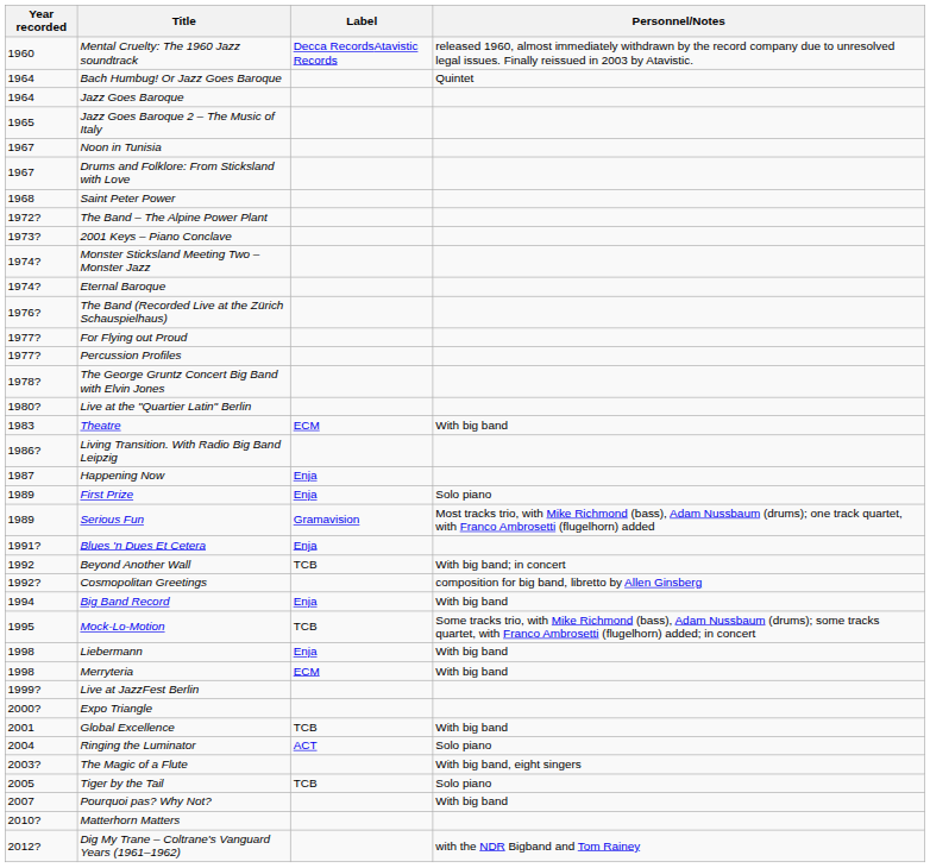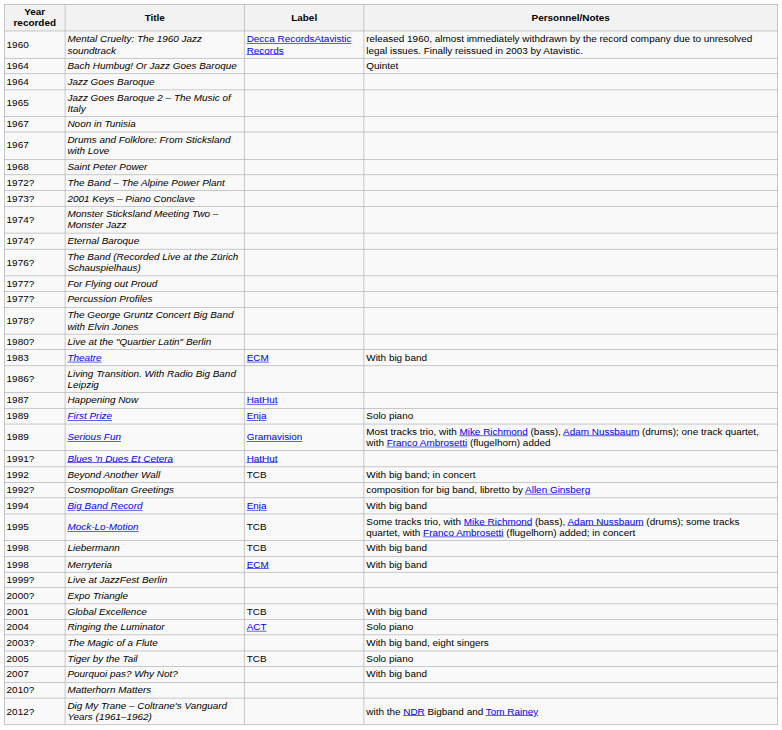 <table class="wikitable sortable">
 <tr>
 <th>Year recorded</th>
 <th>Title</th>
 <th>Label</th>
 <th>Personnel/Notes</th>
 </tr>
 <tr>
 <td>1960</td>
 <td><em>Mental Cruelty: The 1960 Jazz soundtrack</em></td>
 <td><a href='#'>Decca Records</a><a href='#'>Atavistic Records</a></td>
 <td>released 1960, almost immediately withdrawn by the record company due to unresolved legal issues. Finally reissued in 2003 by Atavistic.</td>
 </tr>
 <tr>
 <td>1964</td>
 <td><em>Bach Humbug! Or Jazz Goes Baroque</em></td>
 <td></td>
 <td>Quintet</td>
 </tr>
 <tr>
 <td>1964</td>
 <td><em>Jazz Goes Baroque</em></td>
 <td></td>
 <td></td>
 </tr>
 <tr>
 <td>1965</td>
 <td><em>Jazz Goes Baroque 2 – The Music of Italy</em></td>
 <td></td>
 <td></td>
 </tr>
 <tr>
 <td>1967</td>
 <td><em>Noon in Tunisia</em></td>
 <td></td>
 <td></td>
 </tr>
 <tr>
 <td>1967</td>
 <td><em>Drums and Folklore: From Sticksland with Love</em></td>
 <td></td>
 <td></td>
 </tr>
 <tr>
 <td>1968</td>
 <td><em>Saint Peter Power</em></td>
 <td></td>
 <td></td>
 </tr>
 <tr>
 <td>1972?</td>
 <td><em>The Band – The Alpine Power Plant</em></td>
 <td></td>
 <td></td>
 </tr>
 <tr>
 <td>1973?</td>
 <td><em>2001 Keys – Piano Conclave</em></td>
 <td></td>
 <td></td>
 </tr>
 <tr>
 <td>1974?</td>
 <td><em>Monster Sticksland Meeting Two – Monster Jazz</em></td>
 <td></td>
 <td></td>
 </tr>
 <tr>
 <td>1974?</td>
 <td><em>Eternal Baroque</em></td>
 <td></td>
 <td></td>
 </tr>
 <tr>
 <td>1976?</td>
 <td><em>The Band (Recorded Live at the Zürich Schauspielhaus)</em></td>
 <td></td>
 <td></td>
 </tr>
 <tr>
 <td>1977?</td>
 <td><em>For Flying out Proud</em></td>
 <td></td>
 <td></td>
 </tr>
 <tr>
 <td>1977?</td>
 <td><em>Percussion Profiles</em></td>
 <td></td>
 <td></td>
 </tr>
 <tr>
 <td>1978?</td>
 <td><em>The George Gruntz Concert Big Band with Elvin Jones</em></td>
 <td></td>
 <td></td>
 </tr>
 <tr>
 <td>1980?</td>
 <td><em>Live at the "Quartier Latin" Berlin</em></td>
 <td></td>
 <td></td>
 </tr>
 <tr>
 <td>1983</td>
 <td><em><a href='#'>Theatre</a></em></td>
 <td><a href='#'>ECM</a></td>
 <td>With big band</td>
 </tr>
 <tr>
 <td>1986?</td>
 <td><em>Living Transition. With Radio Big Band Leipzig</em></td>
 <td></td>
 <td></td>
 </tr>
 <tr>
 <td>1987</td>
 <td><em>Happening Now</em></td>
-<td><a href='#'>Enja</a></td>
+<td><a href='#'>HatHut</a></td>
 <td></td>
 </tr>
 <tr>
 <td>1989</td>
 <td><em><a href='#'>First Prize</a></em></td>
 <td><a href='#'>Enja</a></td>
 <td>Solo piano</td>
 </tr>
 <tr>
 <td>1989</td>
 <td><em><a href='#'>Serious Fun</a></em></td>
 <td><a href='#'>Gramavision</a></td>
 <td>Most tracks trio, with <a href='#'>Mike Richmond</a> (bass), <a href='#'>Adam Nussbaum</a> (drums); one track quartet, with <a href='#'>Franco Ambrosetti</a> (flugelhorn) added</td>
 </tr>
 <tr>
 <td>1991?</td>
 <td><em><a href='#'>Blues 'n Dues Et Cetera</a></em></td>
-<td><a href='#'>Enja</a></td>
+<td><a href='#'>HatHut</a></td>
 <td></td>
 </tr>
 <tr>
 <td>1992</td>
 <td><em>Beyond Another Wall</em></td>
 <td>TCB</td>
 <td>With big band; in concert</td>
 </tr>
 <tr>
 <td>1992?</td>
 <td><em>Cosmopolitan Greetings</em></td>
 <td></td>
 <td>composition for big band, libretto by <a href='#'>Allen Ginsberg</a></td>
 </tr>
 <tr>
 <td>1994</td>
 <td><em><a href='#'>Big Band Record</a></em></td>
 <td><a href='#'>Enja</a></td>
 <td>With big band</td>
 </tr>
 <tr>
 <td>1995</td>
 <td><em><a href='#'>Mock-Lo-Motion</a></em></td>
 <td>TCB</td>
 <td>Some tracks trio, with <a href='#'>Mike Richmond</a> (bass), <a href='#'>Adam Nussbaum</a> (drums); some tracks quartet, with <a href='#'>Franco Ambrosetti</a> (flugelhorn) added; in concert</td>
 </tr>
 <tr>
 <td>1998</td>
 <td><em>Liebermann</em></td>
-<td><a href='#'>Enja</a></td>
+<td>TCB</td>
 <td>With big band</td>
 </tr>
 <tr>
 <td>1998</td>
 <td><em>Merryteria</em></td>
 <td><a href='#'>ECM</a></td>
 <td>With big band</td>
 </tr>
 <tr>
 <td>1999?</td>
 <td><em>Live at JazzFest Berlin</em></td>
 <td></td>
 <td></td>
 </tr>
 <tr>
 <td>2000?</td>
 <td><em>Expo Triangle</em></td>
 <td></td>
 <td></td>
 </tr>
 <tr>
 <td>2001</td>
 <td><em>Global Excellence</em></td>
 <td>TCB</td>
 <td>With big band</td>
 </tr>
 <tr>
 <td>2004</td>
 <td><em>Ringing the Luminator</em></td>
 <td><a href='#'>ACT</a></td>
 <td>Solo piano</td>
 </tr>
 <tr>
 <td>2003?</td>
 <td><em>The Magic of a Flute</em></td>
 <td></td>
 <td>With big band, eight singers</td>
 </tr>
 <tr>
 <td>2005</td>
 <td><em>Tiger by the Tail</em></td>
 <td>TCB</td>
 <td>Solo piano</td>
 </tr>
 <tr>
 <td>2007</td>
 <td><em>Pourquoi pas? Why Not?</em></td>
 <td></td>
 <td>With big band</td>
 </tr>
 <tr>
 <td>2010?</td>
 <td><em>Matterhorn Matters</em></td>
 <td></td>
 <td></td>
 </tr>
 <tr>
 <td>2012?</td>
 <td><em>Dig My Trane – Coltrane's Vanguard Years (1961–1962)</em></td>
 <td></td>
 <td>with the <a href='#'>NDR</a> Bigband and <a href='#'>Tom Rainey</a></td>
 </tr>
 </table>
